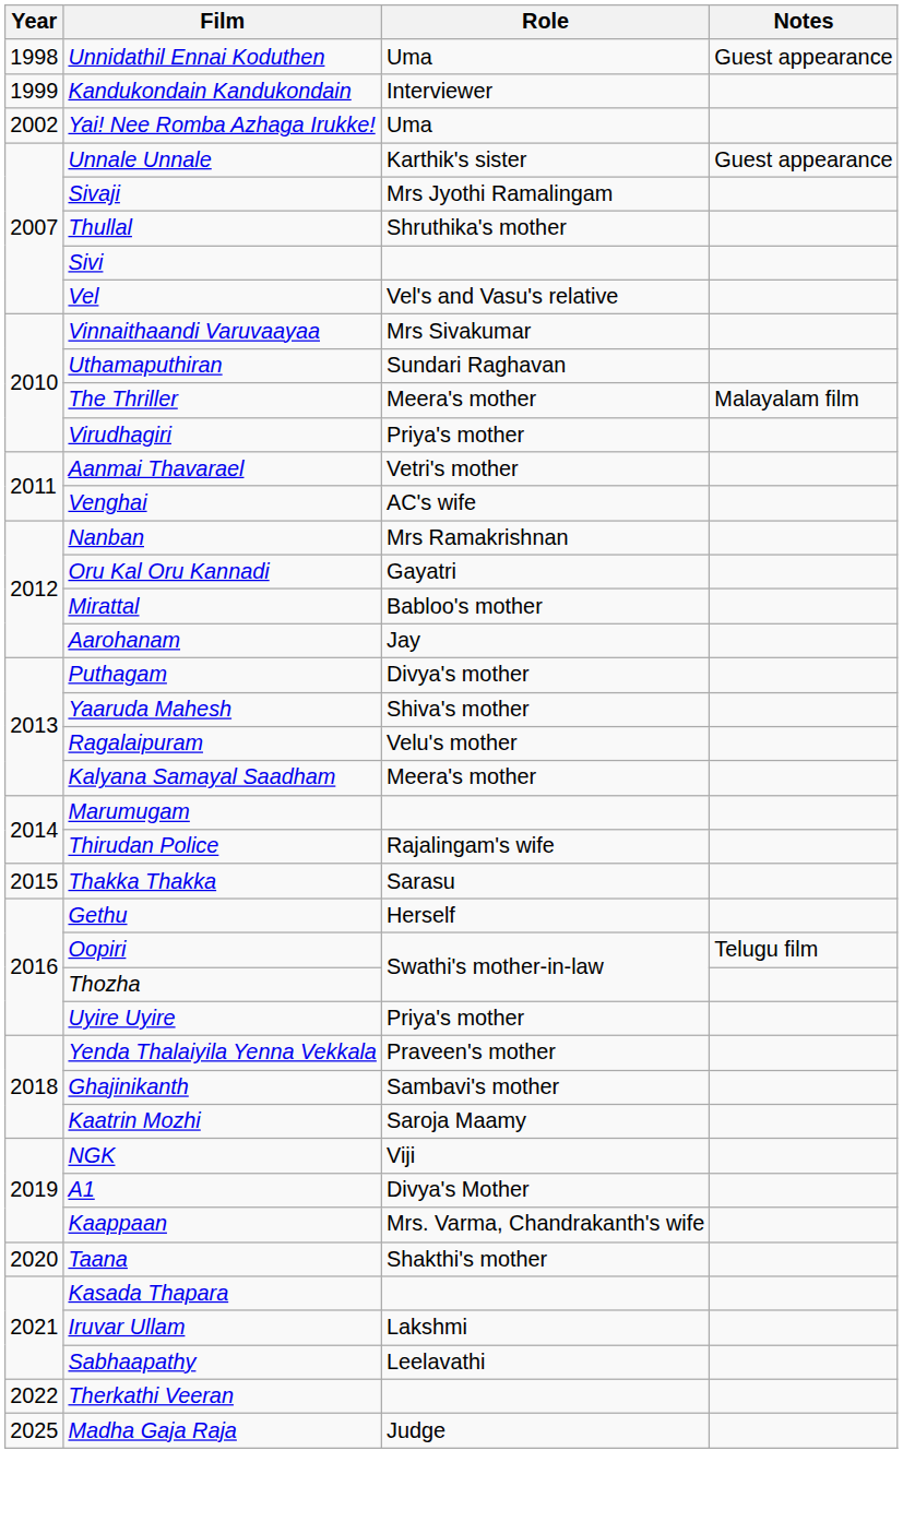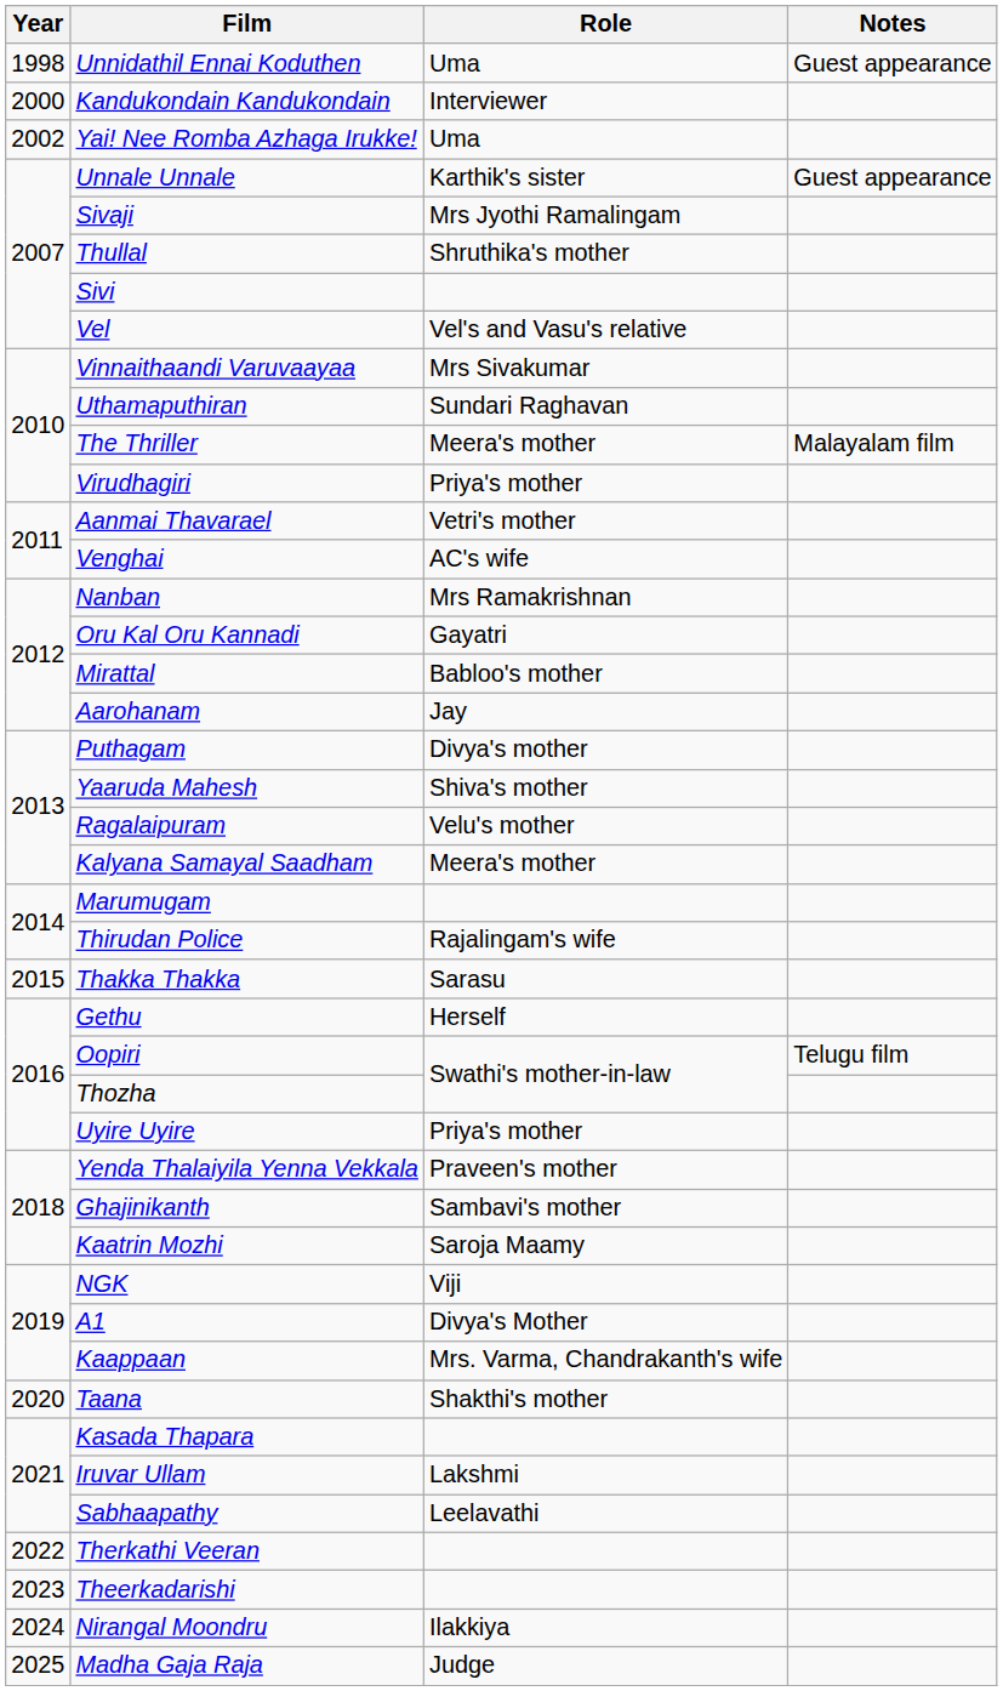 <table class="wikitable sortable">
 <tr>
 <th>Year</th>
 <th>Film</th>
 <th>Role</th>
 <th>Notes</th>
 </tr>
 <tr>
 <td>1998</td>
 <td><em><a href='#'>Unnidathil Ennai Koduthen </a></em></td>
 <td>Uma</td>
 <td>Guest appearance</td>
 </tr>
 <tr>
-<td>1999</td>
+<td>2000</td>
 <td><em><a href='#'>Kandukondain Kandukondain</a></em></td>
 <td>Interviewer</td>
 <td></td>
 </tr>
 <tr>
 <td>2002</td>
 <td><em><a href='#'>Yai! Nee Romba Azhaga Irukke!</a></em></td>
 <td>Uma</td>
 <td></td>
 </tr>
 <tr>
 <td rowspan="5">2007</td>
 <td><em><a href='#'>Unnale Unnale</a></em></td>
 <td>Karthik's sister</td>
 <td>Guest appearance</td>
 </tr>
 <tr>
 <td><em><a href='#'>Sivaji</a></em></td>
 <td>Mrs Jyothi Ramalingam</td>
 <td></td>
 </tr>
 <tr>
 <td><em><a href='#'>Thullal</a></em></td>
 <td>Shruthika's mother</td>
 <td></td>
 </tr>
 <tr>
 <td><em><a href='#'>Sivi</a></em></td>
 <td></td>
 <td></td>
 </tr>
 <tr>
 <td><em><a href='#'>Vel</a></em></td>
 <td>Vel's and Vasu's relative</td>
 <td></td>
 </tr>
 <tr>
 <td rowspan="4">2010</td>
 <td><em><a href='#'>Vinnaithaandi Varuvaayaa</a></em></td>
 <td>Mrs Sivakumar</td>
 <td></td>
 </tr>
 <tr>
 <td><em><a href='#'>Uthamaputhiran</a></em></td>
 <td>Sundari Raghavan</td>
 <td></td>
 </tr>
 <tr>
 <td><em><a href='#'>The Thriller</a></em></td>
 <td>Meera's mother</td>
 <td>Malayalam film</td>
 </tr>
 <tr>
 <td><em><a href='#'>Virudhagiri</a></em></td>
 <td>Priya's mother</td>
 <td></td>
 </tr>
 <tr>
 <td rowspan="2">2011</td>
 <td><em><a href='#'>Aanmai Thavarael</a></em></td>
 <td>Vetri's mother</td>
 <td></td>
 </tr>
 <tr>
 <td><em><a href='#'>Venghai</a></em></td>
 <td>AC's wife</td>
 <td></td>
 </tr>
 <tr>
 <td rowspan="4">2012</td>
 <td><em><a href='#'>Nanban</a></em></td>
 <td>Mrs Ramakrishnan</td>
 <td></td>
 </tr>
 <tr>
 <td><em><a href='#'>Oru Kal Oru Kannadi</a></em></td>
 <td>Gayatri</td>
 <td></td>
 </tr>
 <tr>
 <td><em><a href='#'>Mirattal</a></em></td>
 <td>Babloo's mother</td>
 <td></td>
 </tr>
 <tr>
 <td><em><a href='#'>Aarohanam</a></em></td>
 <td>Jay</td>
 <td></td>
 </tr>
 <tr>
 <td rowspan="4">2013</td>
 <td><em><a href='#'>Puthagam</a></em></td>
 <td>Divya's mother</td>
 <td></td>
 </tr>
 <tr>
 <td><em><a href='#'>Yaaruda Mahesh</a></em></td>
 <td>Shiva's mother</td>
 <td></td>
 </tr>
 <tr>
 <td><em><a href='#'>Ragalaipuram</a></em></td>
 <td>Velu's mother</td>
 <td></td>
 </tr>
 <tr>
 <td><em><a href='#'>Kalyana Samayal Saadham</a></em></td>
 <td>Meera's mother</td>
 <td></td>
 </tr>
 <tr>
 <td rowspan="2">2014</td>
 <td><em><a href='#'>Marumugam</a></em></td>
 <td></td>
 <td></td>
 </tr>
 <tr>
 <td><em><a href='#'>Thirudan Police</a></em></td>
 <td>Rajalingam's wife</td>
 <td></td>
 </tr>
 <tr>
 <td>2015</td>
 <td><em><a href='#'>Thakka Thakka</a></em></td>
 <td>Sarasu</td>
 <td></td>
 </tr>
 <tr>
 <td rowspan="4">2016</td>
 <td><em><a href='#'>Gethu</a></em></td>
 <td>Herself</td>
 <td></td>
 </tr>
 <tr>
 <td><em><a href='#'>Oopiri</a></em></td>
 <td rowspan="2">Swathi's mother-in-law</td>
 <td>Telugu film</td>
 </tr>
 <tr>
 <td><em>Thozha</em></td>
 <td></td>
 </tr>
 <tr>
 <td><em><a href='#'>Uyire Uyire</a></em></td>
 <td>Priya's mother</td>
 <td></td>
 </tr>
 <tr>
 <td rowspan="3">2018</td>
 <td><em><a href='#'>Yenda Thalaiyila Yenna Vekkala</a></em></td>
 <td>Praveen's mother</td>
 <td></td>
 </tr>
 <tr>
 <td><em><a href='#'>Ghajinikanth</a></em></td>
 <td>Sambavi's mother</td>
 <td></td>
 </tr>
 <tr>
 <td><em><a href='#'>Kaatrin Mozhi</a></em></td>
 <td>Saroja Maamy</td>
 <td></td>
 </tr>
 <tr>
 <td rowspan="3">2019</td>
 <td><em><a href='#'>NGK</a></em></td>
 <td>Viji</td>
 <td></td>
 </tr>
 <tr>
 <td><em><a href='#'>A1</a></em></td>
 <td>Divya's Mother</td>
 <td></td>
 </tr>
 <tr>
 <td><em><a href='#'>Kaappaan</a></em></td>
 <td>Mrs. Varma, Chandrakanth's wife</td>
 <td></td>
 </tr>
 <tr>
 <td>2020</td>
 <td><em><a href='#'>Taana</a></em></td>
 <td>Shakthi's mother</td>
 <td></td>
 </tr>
 <tr>
 <td rowspan="3">2021</td>
 <td><em><a href='#'>Kasada Thapara</a></em></td>
 <td></td>
 <td></td>
 </tr>
 <tr>
 <td><em><a href='#'>Iruvar Ullam</a></em></td>
 <td>Lakshmi</td>
 <td></td>
 </tr>
 <tr>
 <td><em><a href='#'>Sabhaapathy</a></em></td>
 <td>Leelavathi</td>
 <td></td>
 </tr>
 <tr>
 <td>2022</td>
 <td><em><a href='#'>Therkathi Veeran</a></em></td>
 <td></td>
 <td></td>
 </tr>
 <tr>
+<td>2023</td>
+<td><em><a href='#'>Theerkadarishi</a></em></td>
+<td></td>
+<td></td>
+</tr>
+<tr>
+<td>2024</td>
+<td><em><a href='#'>Nirangal Moondru</a></em></td>
+<td>Ilakkiya</td>
+<td></td>
+</tr>
+<tr>
 <td>2025</td>
 <td><em><a href='#'>Madha Gaja Raja</a></em></td>
 <td>Judge</td>
 <td></td>
 </tr>
 <tr>
 </tr>
 </table>
